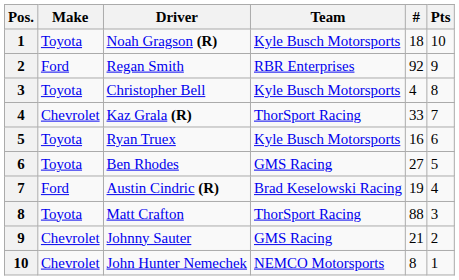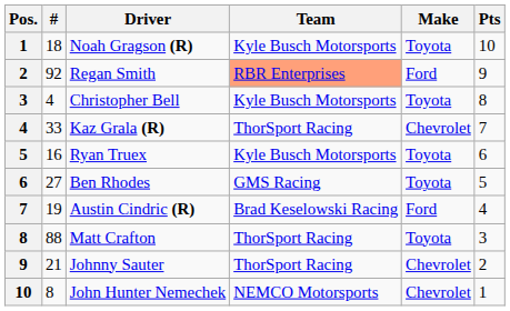 <table class="wikitable" style="font-size:95%">
 <tr>
 <th>Pos.</th>
-<th>Make</th>
+<th>#</th>
 <th>Driver</th>
 <th>Team</th>
-<th>#</th>
+<th>Make</th>
 <th>Pts</th>
 </tr>
 <tr>
 <th>1</th>
-<td><a href='#'>Toyota</a></td>
+<td>18</td>
 <td><a href='#'>Noah Gragson</a> <strong>(R)</strong></td>
 <td><a href='#'>Kyle Busch Motorsports</a></td>
-<td>18</td>
+<td><a href='#'>Toyota</a></td>
 <td>10</td>
 </tr>
 <tr>
 <th>2</th>
+<td>92</td>
+<td><a href='#'>Regan Smith</a></td>
+<td style="background: lightsalmon;"><a href='#'>RBR Enterprises</a></td>
 <td><a href='#'>Ford</a></td>
-<td><a href='#'>Regan Smith</a></td>
-<td><a href='#'>RBR Enterprises</a></td>
-<td>92</td>
 <td>9</td>
 </tr>
 <tr>
 <th>3</th>
-<td><a href='#'>Toyota</a></td>
+<td>4</td>
 <td><a href='#'>Christopher Bell</a></td>
 <td><a href='#'>Kyle Busch Motorsports</a></td>
-<td>4</td>
+<td><a href='#'>Toyota</a></td>
 <td>8</td>
 </tr>
 <tr>
 <th>4</th>
-<td><a href='#'>Chevrolet</a></td>
+<td>33</td>
 <td><a href='#'>Kaz Grala</a> <strong>(R)</strong></td>
 <td><a href='#'>ThorSport Racing</a></td>
-<td>33</td>
+<td><a href='#'>Chevrolet</a></td>
 <td>7</td>
 </tr>
 <tr>
 <th>5</th>
-<td><a href='#'>Toyota</a></td>
+<td>16</td>
 <td><a href='#'>Ryan Truex</a></td>
 <td><a href='#'>Kyle Busch Motorsports</a></td>
-<td>16</td>
+<td><a href='#'>Toyota</a></td>
 <td>6</td>
 </tr>
 <tr>
 <th>6</th>
-<td><a href='#'>Toyota</a></td>
+<td>27</td>
 <td><a href='#'>Ben Rhodes</a></td>
 <td><a href='#'>GMS Racing</a></td>
-<td>27</td>
+<td><a href='#'>Toyota</a></td>
 <td>5</td>
 </tr>
 <tr>
 <th>7</th>
-<td><a href='#'>Ford</a></td>
+<td>19</td>
 <td><a href='#'>Austin Cindric</a> <strong>(R)</strong></td>
 <td><a href='#'>Brad Keselowski Racing</a></td>
-<td>19</td>
+<td><a href='#'>Ford</a></td>
 <td>4</td>
 </tr>
 <tr>
 <th>8</th>
-<td><a href='#'>Toyota</a></td>
+<td>88</td>
 <td><a href='#'>Matt Crafton</a></td>
 <td><a href='#'>ThorSport Racing</a></td>
-<td>88</td>
+<td><a href='#'>Toyota</a></td>
 <td>3</td>
 </tr>
 <tr>
 <th>9</th>
+<td>21</td>
+<td><a href='#'>Johnny Sauter</a></td>
+<td><a href='#'>ThorSport Racing</a></td>
 <td><a href='#'>Chevrolet</a></td>
-<td><a href='#'>Johnny Sauter</a></td>
-<td><a href='#'>GMS Racing</a></td>
-<td>21</td>
 <td>2</td>
 </tr>
 <tr>
 <th>10</th>
-<td><a href='#'>Chevrolet</a></td>
+<td>8</td>
 <td><a href='#'>John Hunter Nemechek</a></td>
 <td><a href='#'>NEMCO Motorsports</a></td>
-<td>8</td>
+<td><a href='#'>Chevrolet</a></td>
 <td>1</td>
 </tr>
 </table>
